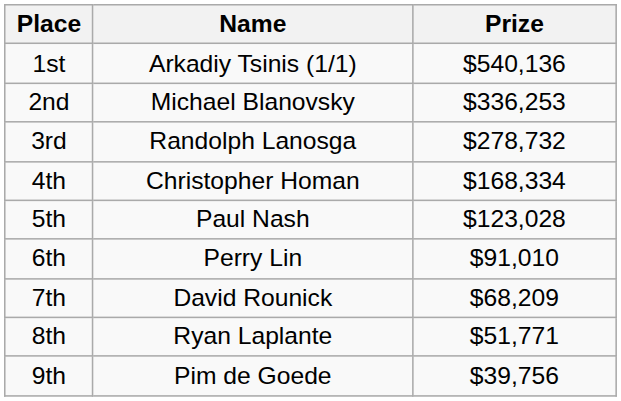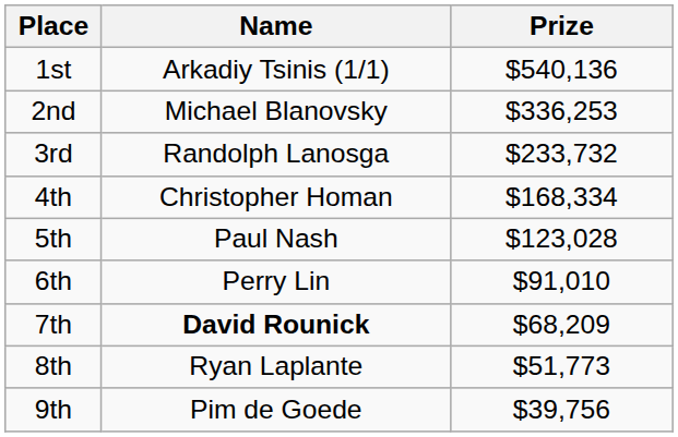 <table class="wikitable">
 <tr>
 <th width="50">Place</th>
 <th width="200">Name</th>
 <th width="125">Prize</th>
 </tr>
 <tr>
 <td align = "center">1st</td>
 <td align = "center">Arkadiy Tsinis (1/1)</td>
 <td align = "center">$540,136</td>
 </tr>
 <tr>
 <td align = "center">2nd</td>
 <td align = "center">Michael Blanovsky</td>
 <td align = "center">$336,253</td>
 </tr>
 <tr>
 <td align = "center">3rd</td>
 <td align = "center">Randolph Lanosga</td>
-<td align = "center">$278,732</td>
+<td align = "center">$233,732</td>
 </tr>
 <tr>
 <td align = "center">4th</td>
 <td align = "center">Christopher Homan</td>
 <td align = "center">$168,334</td>
 </tr>
 <tr>
 <td align = "center">5th</td>
 <td align = "center">Paul Nash</td>
 <td align = "center">$123,028</td>
 </tr>
 <tr>
 <td align = "center">6th</td>
 <td align = "center">Perry Lin</td>
 <td align = "center">$91,010</td>
 </tr>
 <tr>
 <td align = "center">7th</td>
-<td align = "center">David Rounick</td>
+<td align = "center"><strong>David Rounick</strong></td>
 <td align = "center">$68,209</td>
 </tr>
 <tr>
 <td align = "center">8th</td>
 <td align = "center">Ryan Laplante</td>
-<td align = "center">$51,771</td>
+<td align = "center">$51,773</td>
 </tr>
 <tr>
 <td align = "center">9th</td>
 <td align = "center">Pim de Goede</td>
 <td align = "center">$39,756</td>
 </tr>
 </table>
